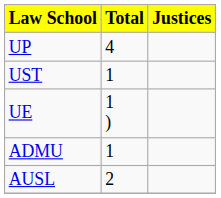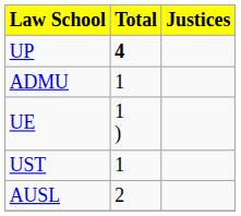 <table class="wikitable sortable">
 <tr>
 <th style="background-color:#ff0">Law School</th>
 <th style="background-color:#ff0">Total <br></th>
 <th style="background-color:#ff0">Justices</th>
 </tr>
 <tr>
 <td><a href='#'>UP</a></td>
-<td>4<br></td>
+<td><strong>4<br></strong></td>
 <td></td>
 </tr>
 <tr>
-<td><a href='#'>UST</a></td>
+<td><a href='#'>ADMU</a></td>
 <td>1<br></td>
 <td></td>
 </tr>
 <tr>
 <td><a href='#'>UE</a></td>
 <td>1<br>)</td>
 <td></td>
 </tr>
 <tr>
-<td><a href='#'>ADMU</a></td>
+<td><a href='#'>UST</a></td>
 <td>1<br></td>
 <td></td>
 </tr>
 <tr>
 <td><a href='#'>AUSL</a></td>
 <td>2<br></td>
 <td></td>
 </tr>
 <tr>
 </tr>
 </table>
